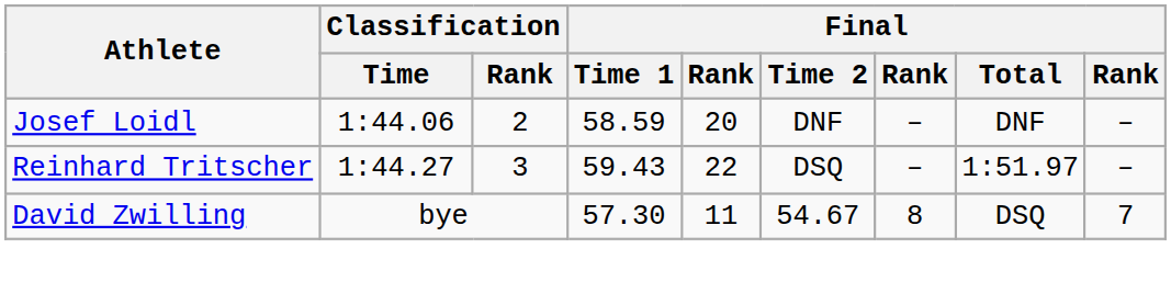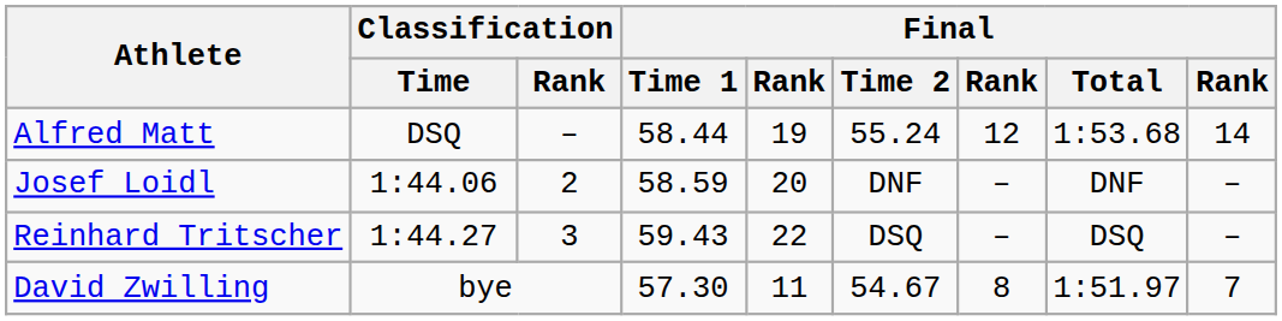 <table class="wikitable" style="font-size:90%">
 <tr>
 <th rowspan="2">Athlete</th>
 <th colspan="2">Classification</th>
 <th colspan="6">Final</th>
 </tr>
 <tr>
 <th>Time</th>
 <th>Rank</th>
 <th>Time 1</th>
 <th>Rank</th>
 <th>Time 2</th>
 <th>Rank</th>
 <th>Total</th>
 <th>Rank</th>
+</tr>
+<tr>
+<td><a href='#'>Alfred Matt</a></td>
+<td align="center">DSQ</td>
+<td align="center">–</td>
+<td align="center">58.44</td>
+<td align="center">19</td>
+<td align="center">55.24</td>
+<td align="center">12</td>
+<td align="center">1:53.68</td>
+<td align="center">14</td>
 </tr>
 <tr>
 <td><a href='#'>Josef Loidl</a></td>
 <td align="center">1:44.06</td>
 <td align="center">2</td>
 <td align="center">58.59</td>
 <td align="center">20</td>
 <td align="center">DNF</td>
 <td align="center">–</td>
 <td align="center">DNF</td>
 <td align="center">–</td>
 </tr>
 <tr>
 <td><a href='#'>Reinhard Tritscher</a></td>
 <td align="center">1:44.27</td>
 <td align="center">3</td>
 <td align="center">59.43</td>
 <td align="center">22</td>
 <td align="center">DSQ</td>
 <td align="center">–</td>
-<td align="center">1:51.97</td>
+<td align="center">DSQ</td>
 <td align="center">–</td>
 </tr>
 <tr>
 <td><a href='#'>David Zwilling</a></td>
 <td colspan="2" align="center">bye</td>
 <td align="center">57.30</td>
 <td align="center">11</td>
 <td align="center">54.67</td>
 <td align="center">8</td>
-<td align="center">DSQ</td>
+<td align="center">1:51.97</td>
 <td align="center">7</td>
 </tr>
 </table>
